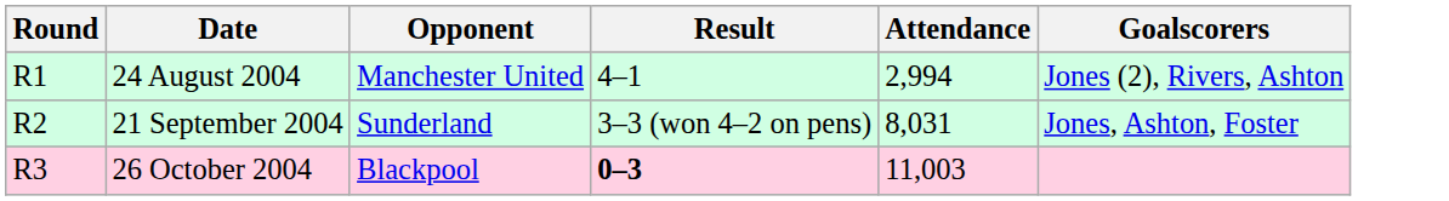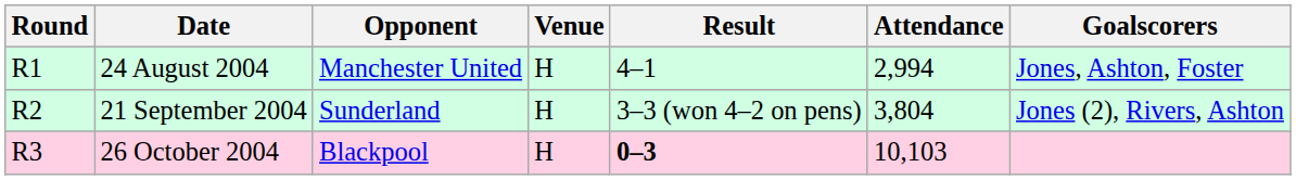 <table class="wikitable">
 <tr>
 <th>Round</th>
 <th>Date</th>
 <th>Opponent</th>
+<th>Venue</th>
 <th>Result</th>
 <th>Attendance</th>
 <th>Goalscorers</th>
 </tr>
 <tr style="background-color: #d0ffe3;">
 <td>R1</td>
 <td>24 August 2004</td>
 <td><a href='#'>Manchester United</a></td>
+<td>H</td>
 <td>4–1</td>
 <td>2,994</td>
-<td><a href='#'>Jones</a> (2), <a href='#'>Rivers</a>, <a href='#'>Ashton</a></td>
+<td><a href='#'>Jones</a>, <a href='#'>Ashton</a>, <a href='#'>Foster</a></td>
 </tr>
 <tr style="background-color: #d0ffe3;">
 <td>R2</td>
 <td>21 September 2004</td>
 <td><a href='#'>Sunderland</a></td>
+<td>H</td>
 <td>3–3 (won 4–2 on pens)</td>
-<td>8,031</td>
-<td><a href='#'>Jones</a>, <a href='#'>Ashton</a>, <a href='#'>Foster</a></td>
+<td>3,804</td>
+<td><a href='#'>Jones</a> (2), <a href='#'>Rivers</a>, <a href='#'>Ashton</a></td>
 </tr>
 <tr style="background-color: #ffd0e3;">
 <td>R3</td>
 <td>26 October 2004</td>
 <td><a href='#'>Blackpool</a></td>
+<td>H</td>
 <td><strong>0–3</strong></td>
-<td>11,003</td>
+<td>10,103</td>
 <td></td>
 </tr>
 </table>
